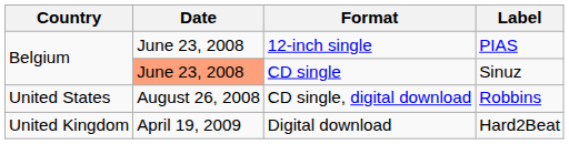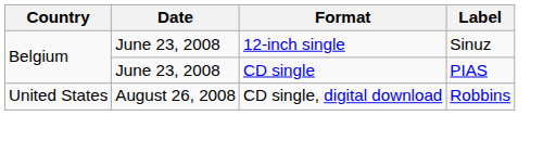 <table class="wikitable">
 <tr>
 <th style="text-align:center;">Country</th>
 <th style="text-align:center;">Date</th>
 <th style="text-align:center;">Format</th>
 <th style="text-align:center;">Label</th>
 </tr>
 <tr>
 <td rowspan=2>Belgium</td>
 <td>June 23, 2008</td>
 <td><a href='#'>12-inch single</a></td>
-<td><a href='#'>PIAS</a></td>
+<td>Sinuz</td>
 </tr>
 <tr>
-<td style="background: lightsalmon;">June 23, 2008</td>
+<td>June 23, 2008</td>
 <td><a href='#'>CD single</a></td>
-<td>Sinuz</td>
+<td><a href='#'>PIAS</a></td>
 </tr>
 <tr>
 <td>United States</td>
 <td>August 26, 2008</td>
 <td>CD single, <a href='#'>digital download</a></td>
 <td><a href='#'>Robbins</a></td>
 </tr>
-<tr>
-<td>United Kingdom</td>
-<td>April 19, 2009</td>
-<td>Digital download</td>
-<td>Hard2Beat</td>
-</tr>
 </table>
